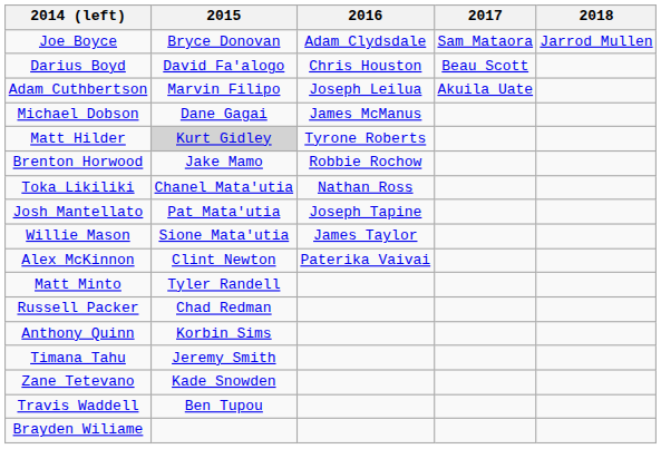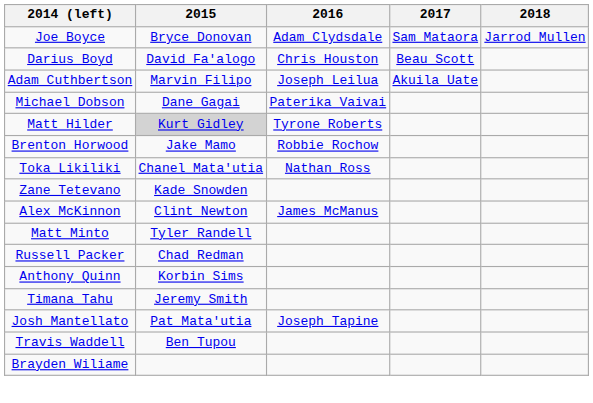 <table class="wikitable" style="text-align: center; font-size:90%">
 <tr>
 <th>2014 (left)</th>
 <th>2015</th>
 <th>2016</th>
 <th>2017</th>
 <th>2018</th>
 </tr>
 <tr>
 <td><a href='#'>Joe Boyce</a></td>
 <td><a href='#'>Bryce Donovan</a></td>
 <td><a href='#'>Adam Clydsdale</a></td>
 <td><a href='#'>Sam Mataora</a></td>
 <td><a href='#'>Jarrod Mullen</a></td>
 </tr>
 <tr>
 <td><a href='#'>Darius Boyd</a></td>
 <td><a href='#'>David Fa'alogo</a></td>
 <td><a href='#'>Chris Houston</a></td>
 <td><a href='#'>Beau Scott</a></td>
 <td></td>
 </tr>
 <tr>
 <td><a href='#'>Adam Cuthbertson</a></td>
 <td><a href='#'>Marvin Filipo</a></td>
 <td><a href='#'>Joseph Leilua</a></td>
 <td><a href='#'>Akuila Uate</a></td>
 <td></td>
 </tr>
 <tr>
 <td><a href='#'>Michael Dobson</a></td>
 <td><a href='#'>Dane Gagai</a></td>
-<td><a href='#'>James McManus</a></td>
+<td><a href='#'>Paterika Vaivai</a></td>
 <td></td>
 <td></td>
 </tr>
 <tr>
 <td><a href='#'>Matt Hilder</a></td>
 <td style="background: lightgrey;"><a href='#'>Kurt Gidley</a></td>
 <td><a href='#'>Tyrone Roberts</a></td>
 <td></td>
 <td></td>
 </tr>
 <tr>
 <td><a href='#'>Brenton Horwood</a></td>
 <td><a href='#'>Jake Mamo</a></td>
 <td><a href='#'>Robbie Rochow</a></td>
 <td></td>
 <td></td>
 </tr>
 <tr>
 <td><a href='#'>Toka Likiliki</a></td>
 <td><a href='#'>Chanel Mata'utia</a></td>
 <td><a href='#'>Nathan Ross</a></td>
 <td></td>
 <td></td>
 </tr>
 <tr>
-<td><a href='#'>Josh Mantellato</a></td>
-<td><a href='#'>Pat Mata'utia</a></td>
-<td><a href='#'>Joseph Tapine</a></td>
+<td><a href='#'>Zane Tetevano</a></td>
+<td><a href='#'>Kade Snowden</a></td>
 <td></td>
-<td></td>
-</tr>
-<tr>
-<td><a href='#'>Willie Mason</a></td>
-<td><a href='#'>Sione Mata'utia</a></td>
-<td><a href='#'>James Taylor</a></td>
 <td></td>
 <td></td>
 </tr>
 <tr>
 <td><a href='#'>Alex McKinnon</a></td>
 <td><a href='#'>Clint Newton</a></td>
-<td><a href='#'>Paterika Vaivai</a></td>
+<td><a href='#'>James McManus</a></td>
 <td></td>
 <td></td>
 </tr>
 <tr>
 <td><a href='#'>Matt Minto</a></td>
 <td><a href='#'>Tyler Randell</a></td>
 <td></td>
 <td></td>
 <td></td>
 </tr>
 <tr>
 <td><a href='#'>Russell Packer</a></td>
 <td><a href='#'>Chad Redman</a></td>
 <td></td>
 <td></td>
 <td></td>
 </tr>
 <tr>
 <td><a href='#'>Anthony Quinn</a></td>
 <td><a href='#'>Korbin Sims</a></td>
 <td></td>
 <td></td>
 <td></td>
 </tr>
 <tr>
 <td><a href='#'>Timana Tahu</a></td>
 <td><a href='#'>Jeremy Smith</a></td>
 <td></td>
 <td></td>
 <td></td>
 </tr>
 <tr>
-<td><a href='#'>Zane Tetevano</a></td>
-<td><a href='#'>Kade Snowden</a></td>
-<td></td>
+<td><a href='#'>Josh Mantellato</a></td>
+<td><a href='#'>Pat Mata'utia</a></td>
+<td><a href='#'>Joseph Tapine</a></td>
 <td></td>
 <td></td>
 </tr>
 <tr>
 <td><a href='#'>Travis Waddell</a></td>
 <td><a href='#'>Ben Tupou</a></td>
 <td></td>
 <td></td>
 <td></td>
 </tr>
 <tr>
 <td><a href='#'>Brayden Wiliame</a></td>
 <td></td>
 <td></td>
 <td></td>
 <td></td>
 </tr>
 </table>
